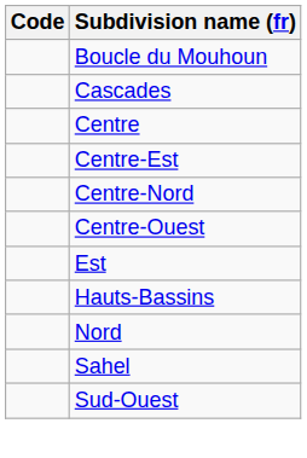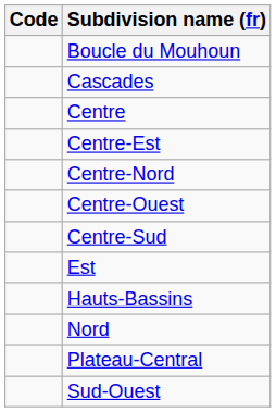 <table class="wikitable sortable">
 <tr>
 <th>Code</th>
 <th>Subdivision name (<a href='#'>fr</a>)</th>
 </tr>
 <tr>
 <td></td>
 <td><a href='#'>Boucle du Mouhoun</a></td>
 </tr>
 <tr>
 <td></td>
 <td><a href='#'>Cascades</a></td>
 </tr>
 <tr>
 <td></td>
 <td><a href='#'>Centre</a></td>
 </tr>
 <tr>
 <td></td>
 <td><a href='#'>Centre-Est</a></td>
 </tr>
 <tr>
 <td></td>
 <td><a href='#'>Centre-Nord</a></td>
 </tr>
 <tr>
 <td></td>
 <td><a href='#'>Centre-Ouest</a></td>
 </tr>
 <tr>
 <td></td>
+<td><a href='#'>Centre-Sud</a></td>
+</tr>
+<tr>
+<td></td>
 <td><a href='#'>Est</a></td>
 </tr>
 <tr>
 <td></td>
 <td><a href='#'>Hauts-Bassins</a></td>
 </tr>
 <tr>
 <td></td>
 <td><a href='#'>Nord</a></td>
 </tr>
 <tr>
 <td></td>
-<td><a href='#'>Sahel</a></td>
+<td><a href='#'>Plateau-Central</a></td>
 </tr>
 <tr>
 <td></td>
 <td><a href='#'>Sud-Ouest</a></td>
 </tr>
 </table>
